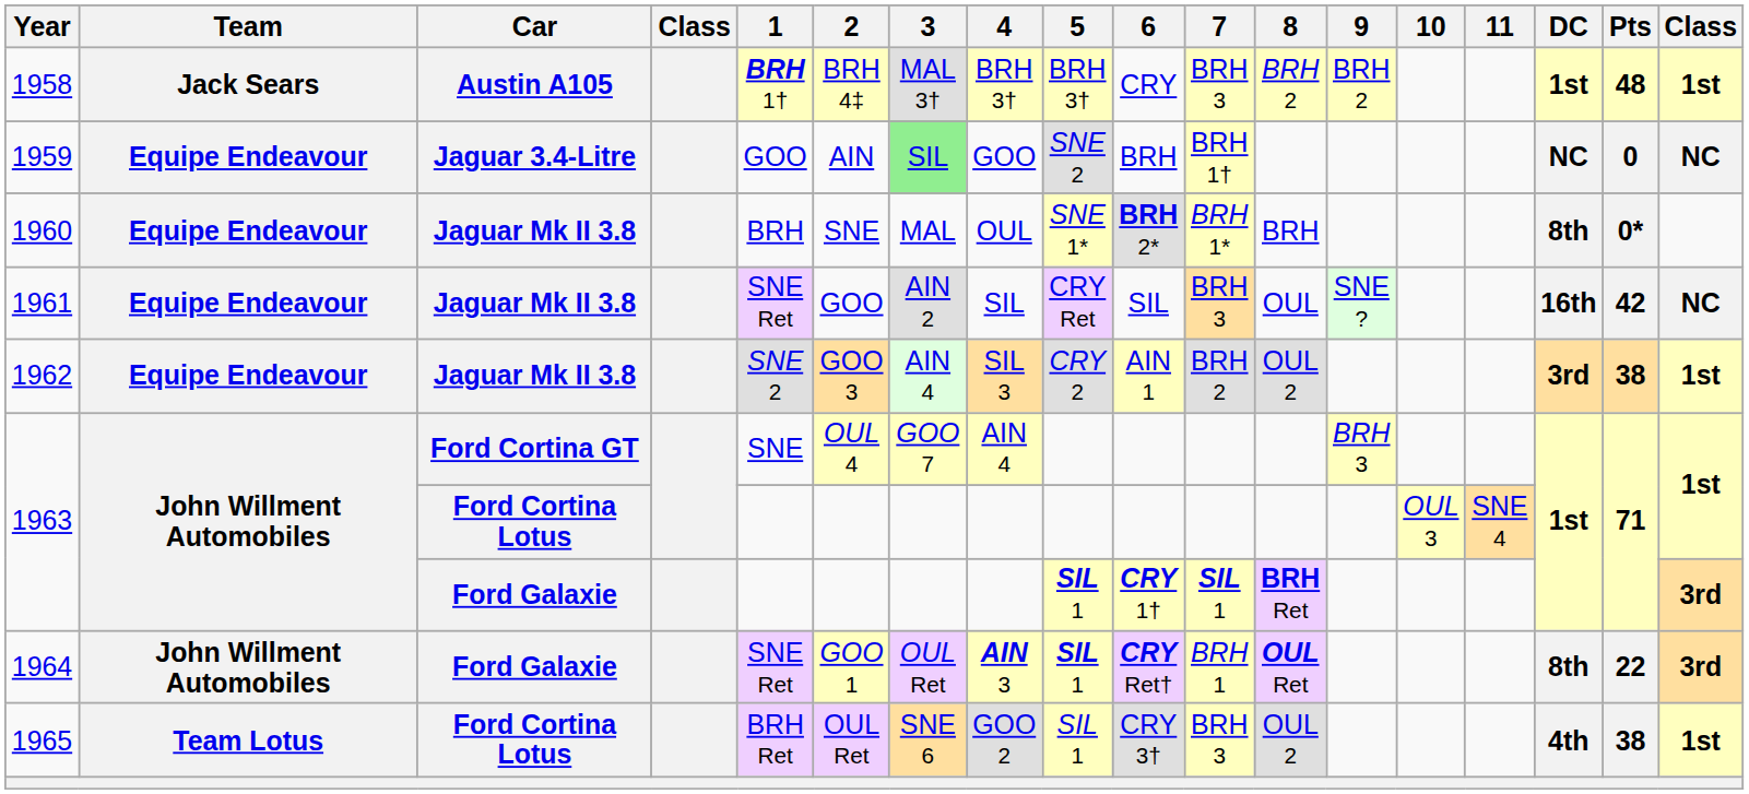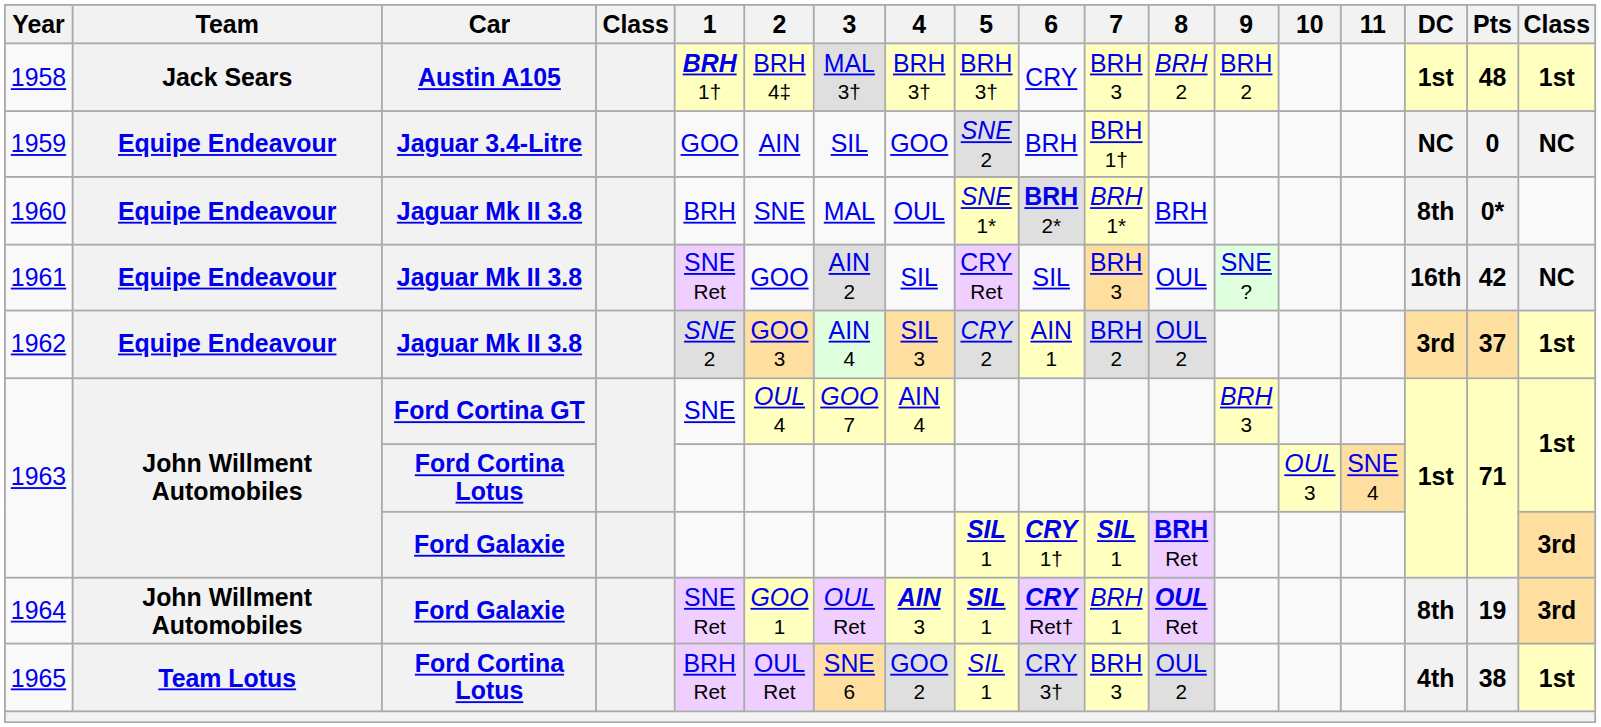 <table class="wikitable" style="text-align:center; font-size:85%">
 <tr>
 <th>Year</th>
 <th>Team</th>
 <th>Car</th>
 <th>Class</th>
 <th>1</th>
 <th>2</th>
 <th>3</th>
 <th>4</th>
 <th>5</th>
 <th>6</th>
 <th>7</th>
 <th>8</th>
 <th>9</th>
 <th>10</th>
 <th>11</th>
 <th>DC</th>
 <th>Pts</th>
 <th>Class</th>
 </tr>
 <tr>
 <td><a href='#'>1958</a></td>
 <th>Jack Sears</th>
 <th><a href='#'>Austin A105</a></th>
 <th><span></span></th>
 <td style="background:#FFFFBF;"><strong><em><a href='#'>BRH</a></em></strong><br><small>1†</small></td>
 <td style="background:#FFFFBF;"><a href='#'>BRH</a><br><small>4‡</small></td>
 <td style="background:#DFDFDF;"><a href='#'>MAL</a><br><small>3†</small></td>
 <td style="background:#FFFFBF;"><a href='#'>BRH</a><br><small>3†</small></td>
 <td style="background:#FFFFBF;"><a href='#'>BRH</a><br><small>3†</small></td>
 <td><a href='#'>CRY</a></td>
 <td style="background:#FFFFBF;"><a href='#'>BRH</a><br><small>3</small></td>
 <td style="background:#FFFFBF;"><em><a href='#'>BRH</a></em><br><small>2</small></td>
 <td style="background:#FFFFBF;"><a href='#'>BRH</a><br><small>2</small></td>
 <td></td>
 <td></td>
 <td style="background:#FFFFBF;"><strong>1st</strong></td>
 <td style="background:#FFFFBF;"><strong>48</strong></td>
 <td style="background:#FFFFBF;"><strong>1st</strong></td>
 </tr>
 <tr>
 <td><a href='#'>1959</a></td>
 <th><a href='#'>Equipe Endeavour</a></th>
 <th><a href='#'>Jaguar 3.4-Litre</a></th>
 <th><span></span></th>
 <td><a href='#'>GOO</a></td>
 <td><a href='#'>AIN</a></td>
-<td style="background: lightgreen;"><a href='#'>SIL</a></td>
+<td><a href='#'>SIL</a></td>
 <td><a href='#'>GOO</a></td>
 <td style="background:#DFDFDF;"><em><a href='#'>SNE</a></em><br><small>2</small></td>
 <td><a href='#'>BRH</a></td>
 <td style="background:#FFFFBF;"><a href='#'>BRH</a><br><small>1†</small></td>
 <td></td>
 <td></td>
 <td></td>
 <td></td>
 <th>NC</th>
 <th>0</th>
 <th>NC</th>
 </tr>
 <tr>
 <td><a href='#'>1960</a></td>
 <th><a href='#'>Equipe Endeavour</a></th>
 <th><a href='#'>Jaguar Mk II 3.8</a></th>
 <th></th>
 <td><a href='#'>BRH</a></td>
 <td><a href='#'>SNE</a></td>
 <td><a href='#'>MAL</a></td>
 <td><a href='#'>OUL</a></td>
 <td style="background:#FFFFBF;"><em><a href='#'>SNE</a></em><br><small>1*</small></td>
 <td style="background:#DFDFDF;"><strong><a href='#'>BRH</a></strong><br><small>2*</small></td>
 <td style="background:#FFFFBF;"><em><a href='#'>BRH</a></em><br><small>1*</small></td>
 <td><a href='#'>BRH</a></td>
 <td></td>
 <td></td>
 <td></td>
 <th>8th</th>
 <th>0*</th>
 <td></td>
 </tr>
 <tr>
 <td><a href='#'>1961</a></td>
 <th><a href='#'>Equipe Endeavour</a></th>
 <th><a href='#'>Jaguar Mk II 3.8</a></th>
 <th><span></span></th>
 <td style="background:#EFCFFF;"><a href='#'>SNE</a><br><small>Ret</small></td>
 <td><a href='#'>GOO</a></td>
 <td style="background:#DFDFDF;"><a href='#'>AIN</a><br><small>2</small></td>
 <td><a href='#'>SIL</a></td>
 <td style="background:#EFCFFF;"><a href='#'>CRY</a><br><small>Ret</small></td>
 <td><a href='#'>SIL</a></td>
 <td style="background:#FFDF9F;"><a href='#'>BRH</a><br><small>3</small></td>
 <td><a href='#'>OUL</a></td>
 <td style="background:#DFFFDF;"><a href='#'>SNE</a><br><small>?</small></td>
 <td></td>
 <td></td>
 <th>16th</th>
 <th>42</th>
 <th>NC</th>
 </tr>
 <tr>
 <td><a href='#'>1962</a></td>
 <th><a href='#'>Equipe Endeavour</a></th>
 <th><a href='#'>Jaguar Mk II 3.8</a></th>
 <th><span></span></th>
 <td style="background:#DFDFDF;"><em><a href='#'>SNE</a></em><br><small>2</small></td>
 <td style="background:#FFDF9F;"><a href='#'>GOO</a><br><small>3</small></td>
 <td style="background:#DFFFDF;"><a href='#'>AIN</a><br><small>4</small></td>
 <td style="background:#FFDF9F;"><a href='#'>SIL</a><br><small>3</small></td>
 <td style="background:#DFDFDF;"><em><a href='#'>CRY</a></em><br><small>2</small></td>
 <td style="background:#FFFFBF;"><a href='#'>AIN</a><br><small>1</small></td>
 <td style="background:#DFDFDF;"><a href='#'>BRH</a><br><small>2</small></td>
 <td style="background:#DFDFDF;"><a href='#'>OUL</a><br><small>2</small></td>
 <td></td>
 <td></td>
 <td></td>
 <td style="background:#FFDF9F;"><strong>3rd</strong></td>
-<td style="background:#FFDF9F;"><strong>38</strong></td>
+<td style="background:#FFDF9F;"><strong>37</strong></td>
 <td style="background:#FFFFBF;"><strong>1st</strong></td>
 </tr>
 <tr>
 <td rowspan=3><a href='#'>1963</a></td>
 <th rowspan=3>John Willment Automobiles</th>
 <th><a href='#'>Ford Cortina GT</a></th>
 <th rowspan=2><span></span></th>
 <td><a href='#'>SNE</a></td>
 <td style="background:#FFFFBF;"><em><a href='#'>OUL</a></em><br><small>4</small></td>
 <td style="background:#FFFFBF;"><em><a href='#'>GOO</a></em><br><small>7</small></td>
 <td style="background:#FFFFBF;"><a href='#'>AIN</a><br><small>4</small></td>
 <td></td>
 <td></td>
 <td></td>
 <td></td>
 <td style="background:#FFFFBF;"><em><a href='#'>BRH</a></em><br><small>3</small></td>
 <td></td>
 <td></td>
 <td rowspan=3 style="background:#FFFFBF;"><strong>1st</strong></td>
 <td rowspan=3 style="background:#FFFFBF;"><strong>71</strong></td>
 <td rowspan=2 style="background:#FFFFBF;"><strong>1st</strong></td>
 </tr>
 <tr>
 <th><a href='#'>Ford Cortina Lotus</a></th>
 <td></td>
 <td></td>
 <td></td>
 <td></td>
 <td></td>
 <td></td>
 <td></td>
 <td></td>
 <td></td>
 <td style="background:#FFFFBF;"><em><a href='#'>OUL</a></em><br><small>3</small></td>
 <td style="background:#FFDF9F;"><a href='#'>SNE</a><br><small>4</small></td>
 </tr>
 <tr>
 <th><a href='#'>Ford Galaxie</a></th>
 <th><span></span></th>
 <td></td>
 <td></td>
 <td></td>
 <td></td>
 <td style="background:#FFFFBF;"><strong><em><a href='#'>SIL</a></em></strong><br><small>1</small></td>
 <td style="background:#FFFFBF;"><strong><em><a href='#'>CRY</a></em></strong><br><small>1†</small></td>
 <td style="background:#FFFFBF;"><strong><em><a href='#'>SIL</a></em></strong><br><small>1</small></td>
 <td style="background:#EFCFFF;"><strong><a href='#'>BRH</a></strong><br><small>Ret</small></td>
 <td></td>
 <td></td>
 <td></td>
 <td style="background:#FFDF9F;"><strong>3rd</strong></td>
 </tr>
 <tr>
 <td><a href='#'>1964</a></td>
 <th>John Willment Automobiles</th>
 <th><a href='#'>Ford Galaxie</a></th>
 <th><span></span></th>
 <td style="background:#EFCFFF;"><a href='#'>SNE</a><br><small>Ret</small></td>
 <td style="background:#FFFFBF;"><em><a href='#'>GOO</a></em><br><small>1</small></td>
 <td style="background:#EFCFFF;"><em><a href='#'>OUL</a></em><br><small>Ret</small></td>
 <td style="background:#FFFFBF;"><strong><em><a href='#'>AIN</a></em></strong><br><small>3</small></td>
 <td style="background:#FFFFBF;"><strong><em><a href='#'>SIL</a></em></strong><br><small>1</small></td>
 <td style="background:#EFCFFF;"><strong><em><a href='#'>CRY</a></em></strong><br><small>Ret†</small></td>
 <td style="background:#FFFFBF;"><em><a href='#'>BRH</a></em><br><small>1</small></td>
 <td style="background:#EFCFFF;"><strong><em><a href='#'>OUL</a></em></strong><br><small>Ret</small></td>
 <td></td>
 <td></td>
 <td></td>
 <th>8th</th>
-<th>22</th>
+<th>19</th>
 <td style="background:#FFDF9F;"><strong>3rd</strong></td>
 </tr>
 <tr>
 <td><a href='#'>1965</a></td>
 <th><a href='#'>Team Lotus</a></th>
 <th><a href='#'>Ford Cortina Lotus</a></th>
 <th><span></span></th>
 <td style="background:#EFCFFF;"><a href='#'>BRH</a><br><small>Ret</small></td>
 <td style="background:#EFCFFF;"><a href='#'>OUL</a><br><small>Ret</small></td>
 <td style="background:#FFDF9F;"><a href='#'>SNE</a><br><small>6</small></td>
 <td style="background:#DFDFDF;"><a href='#'>GOO</a><br><small>2</small></td>
 <td style="background:#FFFFBF;"><em><a href='#'>SIL</a></em><br><small>1</small></td>
 <td style="background:#DFDFDF;"><a href='#'>CRY</a><br><small>3†</small></td>
 <td style="background:#FFFFBF;"><a href='#'>BRH</a><br><small>3</small></td>
 <td style="background:#DFDFDF;"><a href='#'>OUL</a><br><small>2</small></td>
 <td></td>
 <td></td>
 <td></td>
 <th>4th</th>
 <th>38</th>
 <td style="background:#FFFFBF;"><strong>1st</strong></td>
 </tr>
 <tr>
 <th colspan="18"></th>
 </tr>
 </table>
